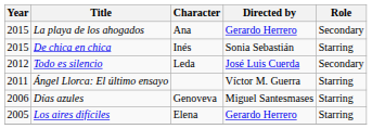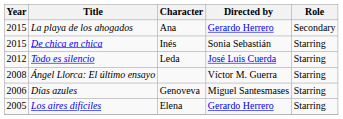 <table class="wikitable sortable">
 <tr>
 <th>Year</th>
 <th>Title</th>
 <th>Character</th>
 <th>Directed by</th>
 <th>Role</th>
 </tr>
 <tr>
 <td>2015</td>
 <td><em>La playa de los ahogados</em></td>
 <td>Ana</td>
 <td><a href='#'>Gerardo Herrero</a></td>
 <td>Secondary</td>
 </tr>
 <tr>
 <td>2015</td>
 <td><em><a href='#'>De chica en chica</a></em></td>
 <td>Inés</td>
 <td>Sonia Sebastián</td>
 <td>Starring</td>
 </tr>
 <tr>
 <td>2012</td>
 <td><em><a href='#'>Todo es silencio</a></em></td>
 <td>Leda</td>
 <td><a href='#'>José Luis Cuerda</a></td>
-<td>Secondary</td>
+<td>Starring</td>
 </tr>
 <tr>
-<td>2011</td>
+<td>2008</td>
 <td><em>Ángel Llorca: El último ensayo</em></td>
 <td></td>
 <td>Víctor M. Guerra</td>
 <td>Starring</td>
 </tr>
 <tr>
 <td>2006</td>
 <td><em>Días azules</em></td>
 <td>Genoveva</td>
 <td>Miguel Santesmases</td>
 <td>Starring</td>
 </tr>
 <tr>
 <td>2005</td>
 <td><em><a href='#'>Los aires difíciles</a></em></td>
 <td>Elena</td>
 <td><a href='#'>Gerardo Herrero</a></td>
 <td>Starring</td>
 </tr>
 <tr>
 </tr>
 </table>
